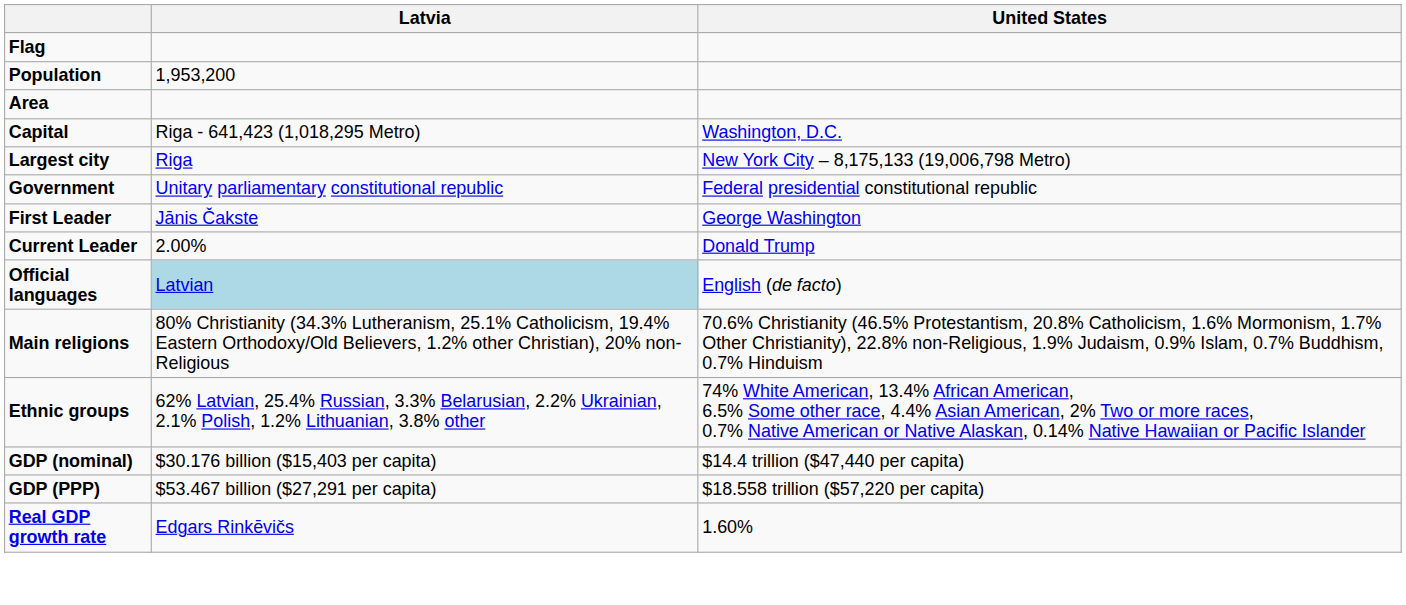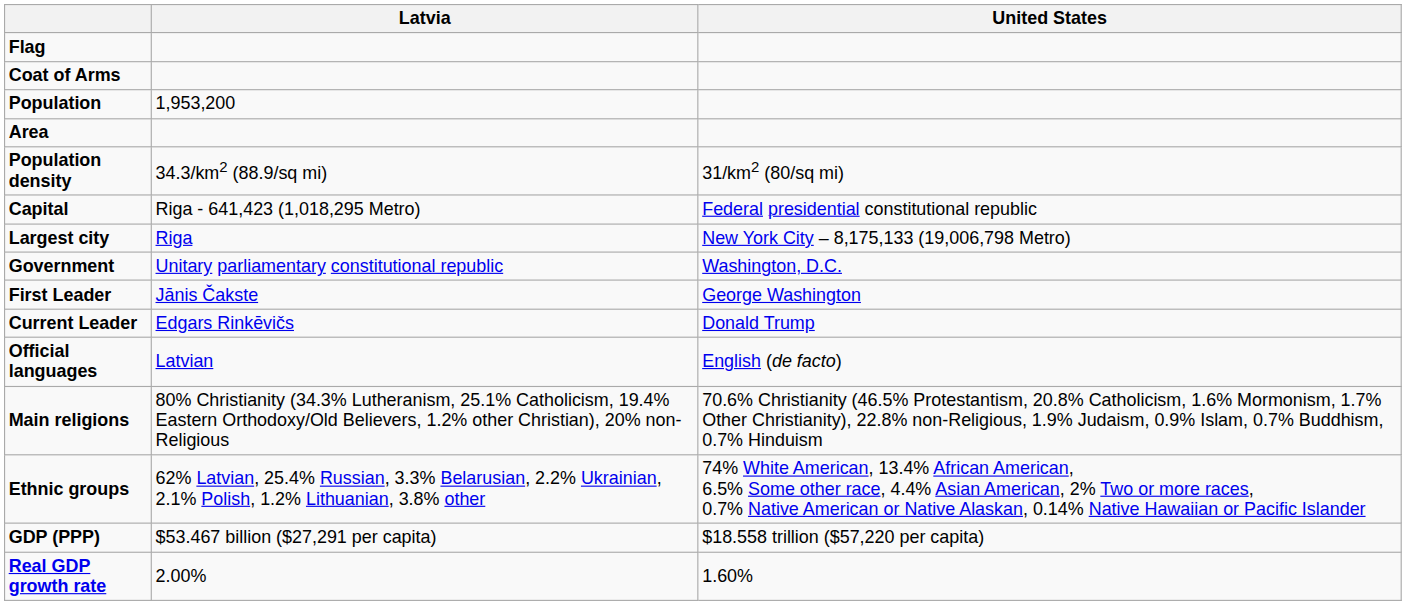 <table class="wikitable mw-collapsible mw-open">
 <tr>
 <th></th>
 <th> <strong>Latvia</strong></th>
 <th> <strong>United States</strong></th>
 </tr>
 <tr>
 <td><strong>Flag</strong></td>
+<td style="text-align:center"></td>
+<td style="text-align:center"></td>
+</tr>
+<tr>
+<td><strong>Coat of Arms</strong></td>
 <td style="text-align:center"></td>
 <td style="text-align:center"></td>
 </tr>
 <tr>
 <td><strong>Population</strong></td>
 <td>1,953,200</td>
 <td></td>
 </tr>
 <tr>
 <td><strong>Area</strong></td>
 <td></td>
 <td> </td>
 </tr>
 <tr>
+<td><strong>Population density</strong></td>
+<td>34.3/km<sup>2</sup> (88.9/sq mi)</td>
+<td>31/km<sup>2</sup> (80/sq mi)</td>
+</tr>
+<tr>
 <td><strong>Capital</strong></td>
 <td>Riga - 641,423 (1,018,295 Metro)</td>
-<td><a href='#'>Washington, D.C.</a></td>
+<td><a href='#'>Federal</a> <a href='#'>presidential</a> constitutional republic</td>
 </tr>
 <tr>
 <td><strong>Largest city</strong></td>
 <td><a href='#'>Riga</a></td>
 <td><a href='#'>New York City</a> – 8,175,133 (19,006,798 Metro)</td>
 </tr>
 <tr>
 <td><strong>Government</strong></td>
 <td><a href='#'>Unitary</a> <a href='#'>parliamentary</a> <a href='#'>constitutional republic</a></td>
-<td><a href='#'>Federal</a> <a href='#'>presidential</a> constitutional republic</td>
+<td><a href='#'>Washington, D.C.</a></td>
 </tr>
 <tr>
 <td><strong>First Leader</strong></td>
 <td><a href='#'>Jānis Čakste</a></td>
 <td><a href='#'>George Washington</a></td>
 </tr>
 <tr>
 <td><strong>Current Leader</strong></td>
-<td>2.00%</td>
+<td><a href='#'>Edgars Rinkēvičs</a></td>
 <td><a href='#'>Donald Trump</a></td>
 </tr>
 <tr>
 <td><strong>Official languages</strong></td>
-<td style="background: lightblue;"><a href='#'>Latvian</a></td>
+<td><a href='#'>Latvian</a></td>
 <td><a href='#'>English</a> (<em>de facto</em>)</td>
 </tr>
 <tr>
 <td><strong>Main religions</strong></td>
 <td>80% Christianity (34.3% Lutheranism, 25.1% Catholicism, 19.4% Eastern Orthodoxy/Old Believers, 1.2% other Christian), 20% non-Religious</td>
 <td>70.6% Christianity (46.5% Protestantism, 20.8% Catholicism, 1.6% Mormonism, 1.7% Other Christianity), 22.8% non-Religious, 1.9% Judaism, 0.9% Islam, 0.7% Buddhism, 0.7% Hinduism</td>
 </tr>
 <tr>
 <td><strong>Ethnic groups</strong></td>
 <td>62% <a href='#'>Latvian</a>, 25.4% <a href='#'>Russian</a>, 3.3% <a href='#'>Belarusian</a>, 2.2% <a href='#'>Ukrainian</a>, 2.1% <a href='#'>Polish</a>, 1.2% <a href='#'>Lithuanian</a>, 3.8% <a href='#'>other</a></td>
 <td>74% <a href='#'>White American</a>, 13.4% <a href='#'>African American</a>, <br> 6.5% <a href='#'>Some other race</a>, 4.4% <a href='#'>Asian American</a>, 2% <a href='#'>Two or more races</a>, <br> 0.7% <a href='#'>Native American or Native Alaskan</a>, 0.14% <a href='#'>Native Hawaiian or Pacific Islander</a></td>
 </tr>
 <tr>
-<td><strong>GDP (nominal)</strong></td>
-<td>$30.176 billion ($15,403 per capita)</td>
-<td>$14.4 trillion ($47,440 per capita)</td>
-</tr>
-<tr>
 <td><strong>GDP (PPP)</strong></td>
 <td>$53.467 billion ($27,291 per capita)</td>
 <td>$18.558 trillion ($57,220 per capita)</td>
 </tr>
 <tr>
 <td><strong><a href='#'>Real GDP growth rate</a></strong></td>
-<td><a href='#'>Edgars Rinkēvičs</a></td>
+<td>2.00%</td>
 <td>1.60%</td>
 </tr>
 </table>
